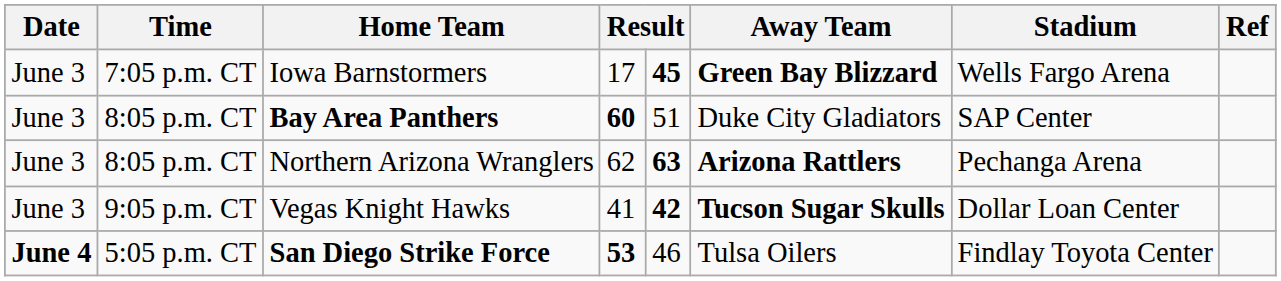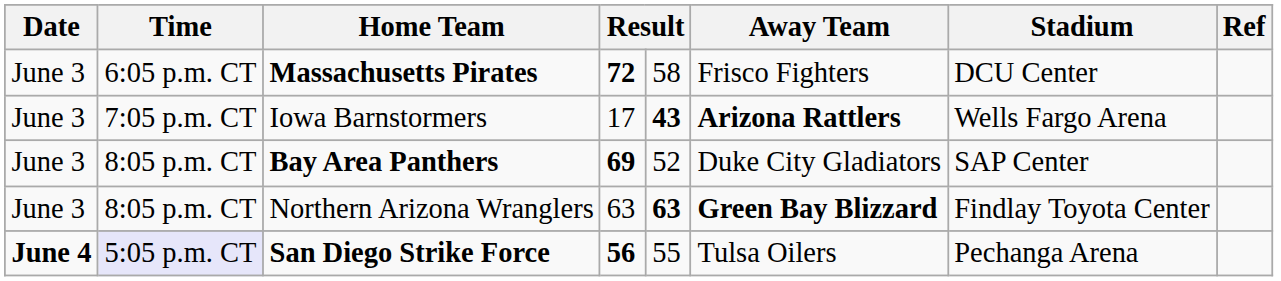 <table class="wikitable">
 <tr>
 <th>Date</th>
 <th>Time</th>
 <th>Home Team</th>
 <th colspan="2">Result</th>
 <th>Away Team</th>
 <th>Stadium</th>
 <th>Ref</th>
 </tr>
 <tr>
 <td>June 3</td>
+<td>6:05 p.m. CT</td>
+<td><strong>Massachusetts Pirates</strong></td>
+<td><strong>72</strong></td>
+<td>58</td>
+<td>Frisco Fighters</td>
+<td>DCU Center</td>
+<td></td>
+</tr>
+<tr>
+<td>June 3</td>
 <td>7:05 p.m. CT</td>
 <td>Iowa Barnstormers</td>
 <td>17</td>
-<td><strong>45</strong></td>
-<td><strong>Green Bay Blizzard</strong></td>
+<td><strong>43</strong></td>
+<td><strong>Arizona Rattlers</strong></td>
 <td>Wells Fargo Arena</td>
 <td></td>
 </tr>
 <tr>
 <td>June 3</td>
 <td>8:05 p.m. CT</td>
 <td><strong>Bay Area Panthers</strong></td>
-<td><strong>60</strong></td>
-<td>51</td>
+<td><strong>69</strong></td>
+<td>52</td>
 <td>Duke City Gladiators</td>
 <td>SAP Center</td>
 <td></td>
 </tr>
 <tr>
 <td>June 3</td>
 <td>8:05 p.m. CT</td>
 <td>Northern Arizona Wranglers</td>
-<td>62</td>
+<td>63</td>
 <td><strong>63</strong></td>
-<td><strong>Arizona Rattlers</strong></td>
-<td>Pechanga Arena</td>
-<td></td>
-</tr>
-<tr>
-<td>June 3</td>
-<td>9:05 p.m. CT</td>
-<td>Vegas Knight Hawks</td>
-<td>41</td>
-<td><strong>42</strong></td>
-<td><strong>Tucson Sugar Skulls</strong></td>
-<td>Dollar Loan Center</td>
+<td><strong>Green Bay Blizzard</strong></td>
+<td>Findlay Toyota Center</td>
 <td></td>
 </tr>
 <tr>
 <td><strong>June 4</strong></td>
-<td>5:05 p.m. CT</td>
+<td style="background: lavender;">5:05 p.m. CT</td>
 <td><strong>San Diego Strike Force</strong></td>
-<td><strong>53</strong></td>
-<td>46</td>
+<td><strong>56</strong></td>
+<td>55</td>
 <td>Tulsa Oilers</td>
-<td>Findlay Toyota Center</td>
+<td>Pechanga Arena</td>
 <td></td>
 </tr>
 </table>
